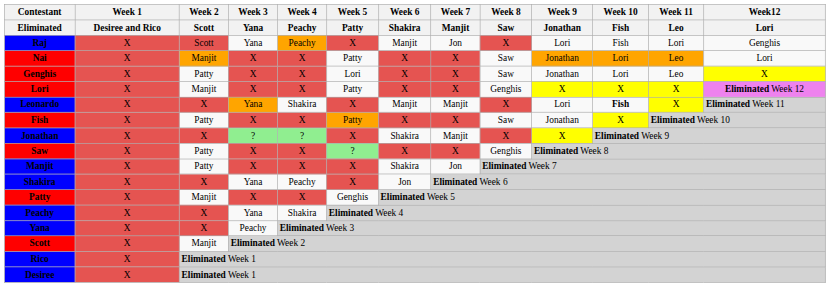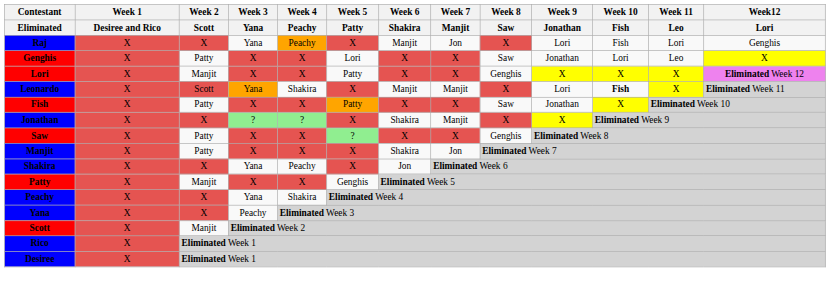 <table class="wikitable" style="text-align:center; width: 100%; font-size:90%; line-height:17px;">
 <tr>
 <th>Contestant</th>
 <th>Week 1</th>
 <th>Week 2</th>
 <th>Week 3</th>
 <th>Week 4</th>
 <th>Week 5</th>
 <th>Week 6</th>
 <th>Week 7</th>
 <th>Week 8</th>
 <th>Week 9</th>
 <th>Week 10</th>
 <th>Week 11</th>
 <th>Week12</th>
 </tr>
 <tr>
 <th>Eliminated</th>
 <th>Desiree and Rico</th>
 <th>Scott</th>
 <th>Yana</th>
 <th>Peachy</th>
 <th>Patty</th>
 <th>Shakira</th>
 <th>Manjit</th>
 <th>Saw</th>
 <th>Jonathan</th>
 <th>Fish</th>
 <th>Leo</th>
 <th>Lori</th>
 </tr>
 <tr>
 <td bgcolor="blue"><span><strong>Raj</strong></span></td>
 <td bgcolor="#E55451">X</td>
-<td bgcolor="#E55451">Scott</td>
+<td bgcolor="#E55451">X</td>
 <td>Yana</td>
 <td bgcolor="orange">Peachy</td>
 <td bgcolor="#E55451">X</td>
 <td>Manjit</td>
 <td>Jon</td>
 <td bgcolor="#E55451">X</td>
 <td>Lori</td>
 <td>Fish</td>
 <td>Lori</td>
 <td>Genghis</td>
-</tr>
-<tr>
-<td bgcolor="red"><span><strong>Nai</strong></span></td>
-<td bgcolor="#E55451">X</td>
-<td bgcolor="orange">Manjit</td>
-<td bgcolor="#E55451">X</td>
-<td bgcolor="#E55451">X</td>
-<td>Patty</td>
-<td bgcolor="#E55451">X</td>
-<td bgcolor="#E55451">X</td>
-<td>Saw</td>
-<td bgcolor="orange">Jonathan</td>
-<td bgcolor="orange">Lori</td>
-<td bgcolor="orange">Leo</td>
-<td>Lori</td>
 </tr>
 <tr>
 <td bgcolor="red"><span><strong>Genghis</strong></span></td>
 <td bgcolor="#E55451">X</td>
 <td>Patty</td>
 <td bgcolor="#E55451">X</td>
 <td bgcolor="#E55451">X</td>
 <td>Lori</td>
 <td bgcolor="#E55451">X</td>
 <td bgcolor="#E55451">X</td>
 <td>Saw</td>
 <td>Jonathan</td>
 <td>Lori</td>
 <td>Leo</td>
 <td bgcolor="yellow">X</td>
 </tr>
 <tr>
 <td bgcolor="red"><span><strong>Lori</strong></span></td>
 <td bgcolor="#E55451">X</td>
 <td>Manjit</td>
 <td bgcolor="#E55451">X</td>
 <td bgcolor="#E55451">X</td>
 <td>Patty</td>
 <td bgcolor="#E55451">X</td>
 <td bgcolor="#E55451">X</td>
 <td>Genghis</td>
 <td bgcolor="yellow">X</td>
 <td bgcolor="yellow">X</td>
 <td bgcolor="yellow">X</td>
 <td bgcolor="violet"><strong>Eliminated</strong> Week 12</td>
 </tr>
 <tr>
 <td bgcolor="blue"><span><strong>Leonardo</strong></span></td>
 <td bgcolor="#E55451">X</td>
-<td bgcolor="#E55451">X</td>
+<td bgcolor="#E55451">Scott</td>
 <td bgcolor="orange">Yana</td>
 <td>Shakira</td>
 <td bgcolor="#E55451">X</td>
 <td>Manjit</td>
 <td>Manjit</td>
 <td bgcolor="#E55451">X</td>
 <td>Lori</td>
 <td><strong>Fish</strong></td>
 <td bgcolor="yellow">X</td>
 <td colspan=1 bgcolor="lightgrey" align="left"><strong>Eliminated</strong> Week 11</td>
 </tr>
 <tr>
 <td bgcolor="red"><span><strong>Fish</strong></span></td>
 <td bgcolor="#E55451">X</td>
 <td>Patty</td>
 <td bgcolor="#E55451">X</td>
 <td bgcolor="#E55451">X</td>
 <td bgcolor="orange">Patty</td>
 <td bgcolor="#E55451">X</td>
 <td bgcolor="#E55451">X</td>
 <td>Saw</td>
 <td>Jonathan</td>
 <td bgcolor="yellow">X</td>
 <td colspan=2 bgcolor="lightgrey" align="left"><strong>Eliminated</strong> Week 10</td>
 </tr>
 <tr>
 <td bgcolor="blue"><span><strong>Jonathan</strong></span></td>
 <td bgcolor="#E55451">X</td>
 <td bgcolor="#E55451">X</td>
 <td bgcolor="lightgreen">?</td>
 <td bgcolor="lightgreen">?</td>
 <td bgcolor="#E55451">X</td>
 <td>Shakira</td>
 <td>Manjit</td>
 <td bgcolor="#E55451">X</td>
 <td bgcolor="yellow">X</td>
 <td colspan=3 bgcolor="lightgrey" align="left"><strong>Eliminated</strong> Week 9</td>
 </tr>
 <tr>
 <td bgcolor="red"><span><strong>Saw</strong></span></td>
 <td bgcolor="#E55451">X</td>
 <td>Patty</td>
 <td bgcolor="#E55451">X</td>
 <td bgcolor="#E55451">X</td>
 <td bgcolor="lightgreen">?</td>
 <td bgcolor="#E55451">X</td>
 <td bgcolor="#E55451">X</td>
 <td>Genghis</td>
 <td colspan=4 bgcolor="lightgrey" align="left"><strong>Eliminated</strong> Week 8</td>
 </tr>
 <tr>
 <td bgcolor="blue"><span><strong>Manjit</strong></span></td>
 <td bgcolor="#E55451">X</td>
 <td>Patty</td>
 <td bgcolor="#E55451">X</td>
 <td bgcolor="#E55451">X</td>
 <td bgcolor="#E55451">X</td>
 <td>Shakira</td>
 <td>Jon</td>
 <td colspan=5 bgcolor="lightgrey" align="left"><strong>Eliminated</strong> Week 7</td>
 </tr>
 <tr>
 <td bgcolor="blue"><span><strong>Shakira</strong></span></td>
 <td bgcolor="#E55451">X</td>
 <td bgcolor="#E55451">X</td>
 <td>Yana</td>
 <td>Peachy</td>
 <td bgcolor="#E55451">X</td>
 <td>Jon</td>
 <td colspan=6 bgcolor="lightgrey" align="left"><strong>Eliminated</strong> Week 6</td>
 </tr>
 <tr>
 <td bgcolor="red"><span><strong>Patty</strong></span></td>
 <td bgcolor="#E55451">X</td>
 <td>Manjit</td>
 <td bgcolor="#E55451">X</td>
 <td bgcolor="#E55451">X</td>
 <td>Genghis</td>
 <td colspan=7 bgcolor="lightgrey" align="left"><strong>Eliminated</strong> Week 5</td>
 </tr>
 <tr>
 <td bgcolor="blue"><span><strong>Peachy</strong></span></td>
 <td bgcolor="#E55451">X</td>
 <td bgcolor="#E55451">X</td>
 <td>Yana</td>
 <td>Shakira</td>
 <td colspan=8 bgcolor="lightgrey" align="left"><strong>Eliminated</strong> Week 4</td>
 </tr>
 <tr>
 <td bgcolor="blue"><span><strong>Yana</strong></span></td>
 <td bgcolor="#E55451">X</td>
 <td bgcolor="#E55451">X</td>
 <td>Peachy</td>
 <td colspan=9 bgcolor="lightgrey" align="left"><strong>Eliminated</strong> Week 3</td>
 </tr>
 <tr>
 <td bgcolor="red"><span><strong>Scott</strong></span></td>
 <td bgcolor="#E55451">X</td>
 <td>Manjit</td>
 <td colspan=10 bgcolor="lightgrey" align="left"><strong>Eliminated</strong> Week 2</td>
 </tr>
 <tr>
 <td bgcolor="blue"><span><strong>Rico</strong></span></td>
 <td bgcolor="#E55451">X</td>
 <td colspan=11 bgcolor="lightgrey" align="left"><strong>Eliminated</strong> Week 1</td>
 </tr>
 <tr>
 <td bgcolor="blue"><span><strong>Desiree</strong></span></td>
 <td bgcolor="#E55451">X</td>
 <td colspan=11 bgcolor="lightgrey" align="left"><strong>Eliminated</strong> Week 1</td>
 </tr>
 </table>
